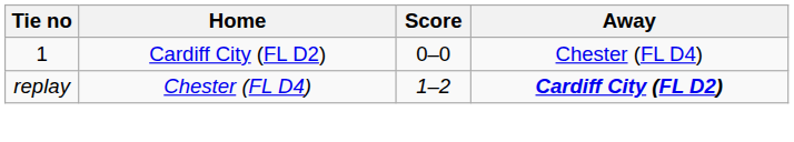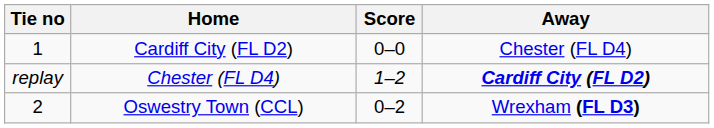 <table class="wikitable" style="text-align:center">
 <tr>
 <th width=50>Tie no</th>
 <th width=250>Home</th>
 <th width=50>Score</th>
 <th width=250>Away</th>
 </tr>
 <tr>
 <td>1</td>
 <td><a href='#'>Cardiff City</a> (<a href='#'>FL D2</a>)</td>
 <td>0–0</td>
 <td><a href='#'>Chester</a> (<a href='#'>FL D4</a>)</td>
 </tr>
 <tr>
 <td><em>replay</em></td>
 <td><em><a href='#'>Chester</a> (<a href='#'>FL D4</a>)</em></td>
 <td><em>1–2</em></td>
 <td><strong><em><a href='#'>Cardiff City</a><strong> (<a href='#'>FL D2</a>)<em></td>
 </tr>
+<tr>
+<td>2</td>
+<td><a href='#'>Oswestry Town</a> (<a href='#'>CCL</a>)</td>
+<td>0–2</td>
+<td></strong><a href='#'>Wrexham</a><strong> (<a href='#'>FL D3</a>)</td>
+</tr>
 </table>
